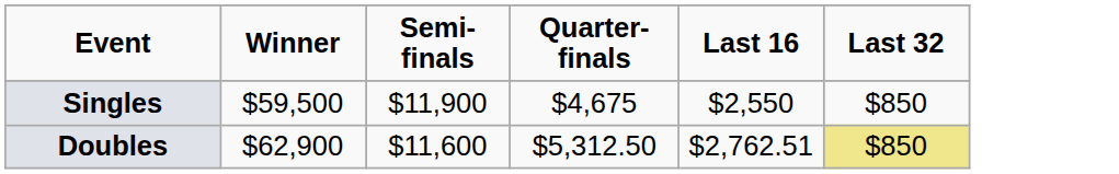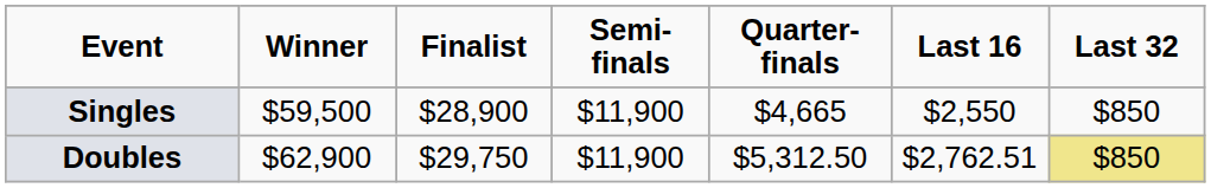 <table class="wikitable" style="font-size:90%; text-align:center">
 <tr>
 <td width="104px"><strong>Event</strong></td>
 <td width="68px"><strong>Winner</strong></td>
+<td width="68px"><strong>Finalist</strong></td>
 <td width="68px"><strong>Semi-finals</strong></td>
 <td width="80px"><strong>Quarter-finals</strong></td>
 <td width="68px"><strong>Last 16</strong></td>
 <td width="68px"><strong>Last 32</strong></td>
 </tr>
 <tr>
 <td bgcolor="#dfe2e9"><strong>Singles</strong></td>
 <td>$59,500</td>
+<td>$28,900</td>
 <td>$11,900</td>
-<td>$4,675</td>
+<td>$4,665</td>
 <td>$2,550</td>
 <td>$850</td>
 </tr>
 <tr>
 <td bgcolor="#dfe2e9"><strong>Doubles</strong></td>
 <td>$62,900</td>
-<td>$11,600</td>
+<td>$29,750</td>
+<td>$11,900</td>
 <td>$5,312.50</td>
 <td>$2,762.51</td>
 <td style="background: khaki;">$850</td>
 </tr>
 </table>
